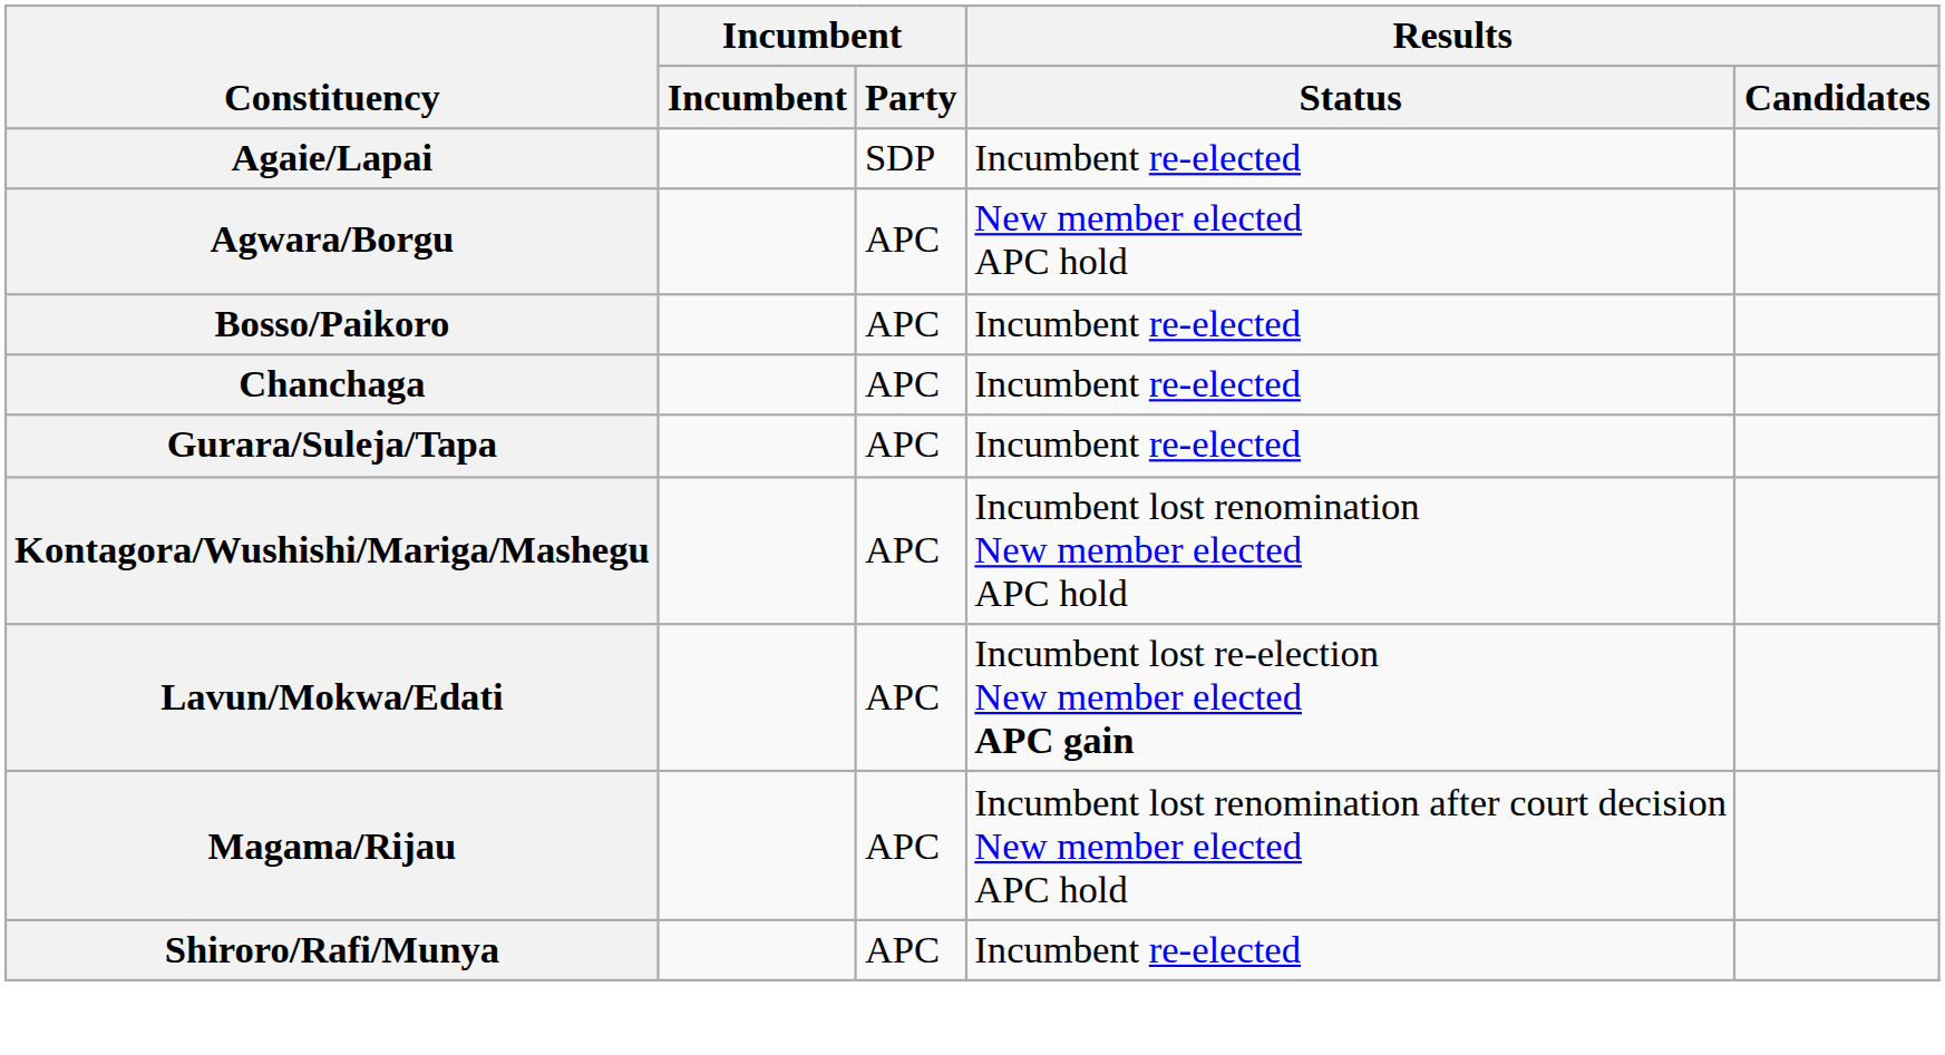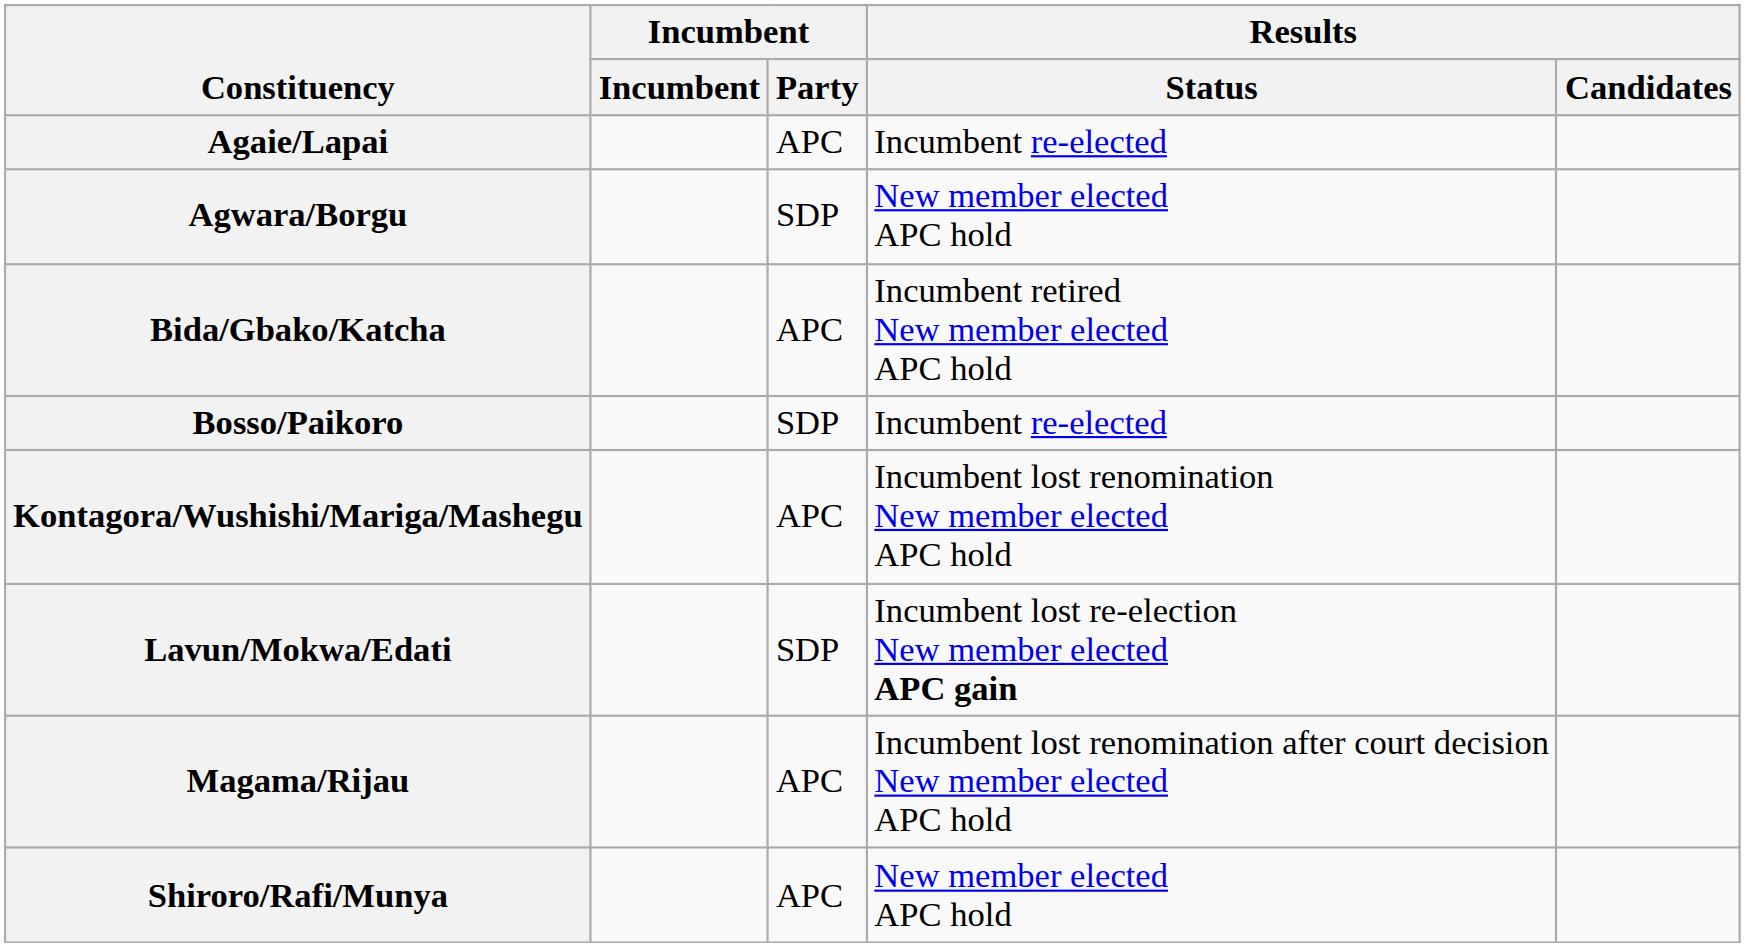 <table class="wikitable sortable">
 <tr valign=bottom>
 <th rowspan=2>Constituency</th>
 <th colspan=2>Incumbent</th>
 <th colspan=2>Results</th>
 </tr>
 <tr valign=bottom>
 <th>Incumbent</th>
 <th>Party</th>
 <th>Status</th>
 <th>Candidates</th>
 </tr>
 <tr>
 <th>Agaie/Lapai</th>
 <td></td>
-<td>SDP</td>
+<td>APC</td>
 <td>Incumbent <a href='#'>re-elected</a></td>
 <td nowrap></td>
 </tr>
 <tr>
 <th>Agwara/Borgu</th>
 <td></td>
+<td>SDP</td>
+<td><a href='#'>New member elected</a><br>APC hold</td>
+<td nowrap></td>
+</tr>
+<tr>
+<th>Bida/Gbako/Katcha</th>
+<td></td>
 <td>APC</td>
-<td><a href='#'>New member elected</a><br>APC hold</td>
+<td>Incumbent retired<br><a href='#'>New member elected</a><br>APC hold</td>
 <td nowrap></td>
 </tr>
 <tr>
 <th>Bosso/Paikoro</th>
 <td></td>
-<td>APC</td>
-<td>Incumbent <a href='#'>re-elected</a></td>
-<td nowrap></td>
-</tr>
-<tr>
-<th>Chanchaga</th>
-<td></td>
-<td>APC</td>
-<td>Incumbent <a href='#'>re-elected</a></td>
-<td nowrap></td>
-</tr>
-<tr>
-<th>Gurara/Suleja/Tapa</th>
-<td></td>
-<td>APC</td>
+<td>SDP</td>
 <td>Incumbent <a href='#'>re-elected</a></td>
 <td nowrap></td>
 </tr>
 <tr>
 <th>Kontagora/Wushishi/Mariga/Mashegu</th>
 <td></td>
 <td>APC</td>
 <td>Incumbent lost renomination<br><a href='#'>New member elected</a><br>APC hold</td>
 <td nowrap></td>
 </tr>
 <tr>
 <th>Lavun/Mokwa/Edati</th>
 <td></td>
-<td>APC</td>
+<td>SDP</td>
 <td>Incumbent lost re-election<br><a href='#'>New member elected</a><br><strong>APC gain</strong></td>
 <td nowrap></td>
 </tr>
 <tr>
 <th>Magama/Rijau</th>
 <td></td>
 <td>APC</td>
 <td>Incumbent lost renomination after court decision<br><a href='#'>New member elected</a><br>APC hold</td>
 <td nowrap></td>
 </tr>
 <tr>
 <th>Shiroro/Rafi/Munya</th>
 <td></td>
 <td>APC</td>
-<td>Incumbent <a href='#'>re-elected</a></td>
+<td><a href='#'>New member elected</a><br>APC hold</td>
 <td nowrap></td>
 </tr>
 </table>
